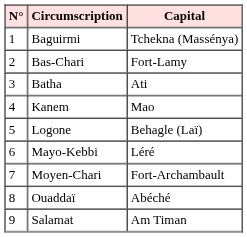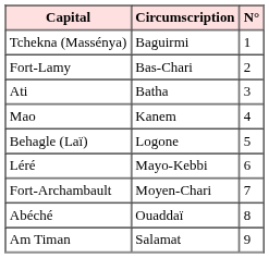 <table border=1 cellpadding="4" cellspacing="0">
 <tr style="background:#ffe0e0;">
+<th>Capital</th>
+<th>Circumscription</th>
 <th>N°</th>
-<th>Circumscription</th>
-<th>Capital</th>
 </tr>
 <tr>
+<td>Tchekna (Massénya)</td>
+<td>Baguirmi</td>
 <td>1</td>
-<td>Baguirmi</td>
-<td>Tchekna (Massénya)</td>
 </tr>
 <tr>
+<td>Fort-Lamy</td>
+<td>Bas-Chari</td>
 <td>2</td>
-<td>Bas-Chari</td>
-<td>Fort-Lamy</td>
 </tr>
 <tr>
+<td>Ati</td>
+<td>Batha</td>
 <td>3</td>
-<td>Batha</td>
-<td>Ati</td>
 </tr>
 <tr>
+<td>Mao</td>
+<td>Kanem</td>
 <td>4</td>
-<td>Kanem</td>
-<td>Mao</td>
 </tr>
 <tr>
+<td>Behagle (Laï)</td>
+<td>Logone</td>
 <td>5</td>
-<td>Logone</td>
-<td>Behagle (Laï)</td>
 </tr>
 <tr>
+<td>Léré</td>
+<td>Mayo-Kebbi</td>
 <td>6</td>
-<td>Mayo-Kebbi</td>
-<td>Léré</td>
 </tr>
 <tr>
+<td>Fort-Archambault</td>
+<td>Moyen-Chari</td>
 <td>7</td>
-<td>Moyen-Chari</td>
-<td>Fort-Archambault</td>
 </tr>
 <tr>
+<td>Abéché</td>
+<td>Ouaddaï</td>
 <td>8</td>
-<td>Ouaddaï</td>
-<td>Abéché</td>
 </tr>
 <tr>
+<td>Am Timan</td>
+<td>Salamat</td>
 <td>9</td>
-<td>Salamat</td>
-<td>Am Timan</td>
 </tr>
 </table>
